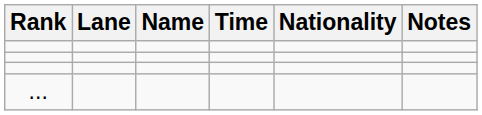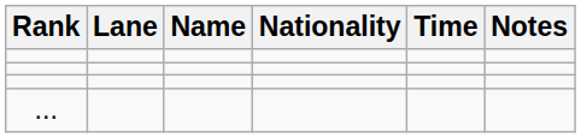 <table class="wikitable sortable" style="text-align:center">
 <tr>
 <th>Rank</th>
 <th>Lane</th>
 <th>Name</th>
+<th>Nationality</th>
 <th>Time</th>
-<th>Nationality</th>
 <th>Notes</th>
 </tr>
 <tr>
 <td></td>
 <td></td>
 <td align=left></td>
+<td align=left></td>
 <td></td>
-<td align=left></td>
 <td></td>
 </tr>
 <tr>
 <td></td>
 <td></td>
 <td align=left></td>
+<td align=left></td>
 <td></td>
-<td align=left></td>
 <td></td>
 </tr>
 <tr>
 <td></td>
 <td></td>
 <td align=left></td>
+<td align=left></td>
 <td></td>
-<td align=left></td>
 <td></td>
 </tr>
 <tr>
 <td>...</td>
 <td></td>
 <td align=left></td>
+<td align=left></td>
 <td></td>
-<td align=left></td>
 <td></td>
 </tr>
 </table>
